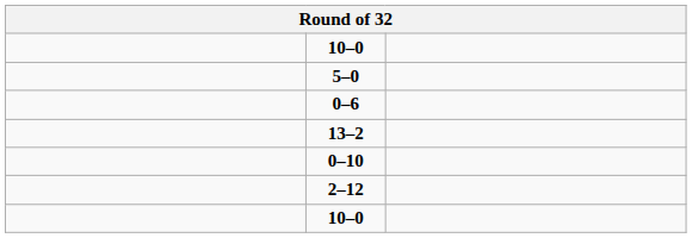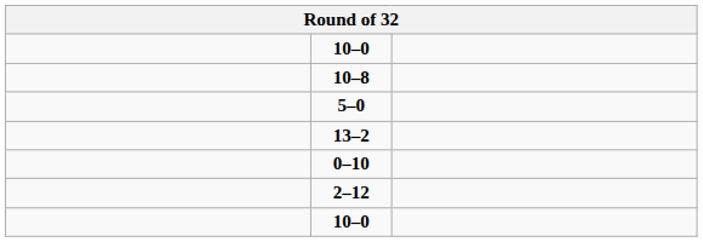 <table class="wikitable" style="text-align: center;">
 <tr>
 <th colspan=3>Round of 32</th>
 </tr>
 <tr>
 <td align=left width="270"><strong></strong></td>
 <td align=center width="65"><strong>10–0</strong></td>
 <td align=left width="270"></td>
 </tr>
 <tr>
 <td align=left><strong></strong></td>
-<td align=center><strong>5–0</strong></td>
+<td align=center><strong>10–8</strong></td>
 <td align=left></td>
 </tr>
 <tr>
+<td align=left><strong></strong></td>
+<td align=center><strong>5–0</strong></td>
 <td align=left></td>
-<td align=center><strong>0–6</strong></td>
-<td align=left><strong></strong></td>
 </tr>
 <tr>
 <td align=left><strong></strong></td>
 <td align=center><strong>13–2</strong></td>
 <td align=left></td>
 </tr>
 <tr>
 <td align=left></td>
 <td align=center><strong>0–10</strong></td>
 <td align=left><strong></strong></td>
 </tr>
 <tr>
 <td align=left></td>
 <td align=center><strong>2–12</strong></td>
 <td align=left><strong></strong></td>
 </tr>
 <tr>
 <td align=left><strong></strong></td>
 <td align=center><strong>10–0</strong></td>
 <td align=left></td>
 </tr>
 </table>
